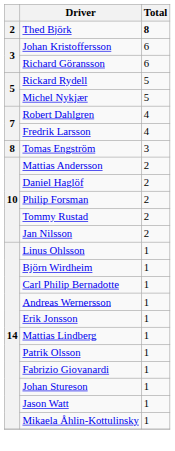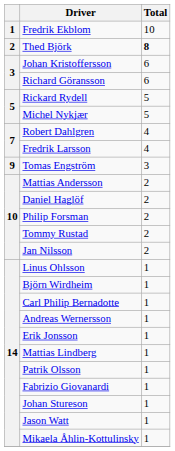 <table class="wikitable" style="font-size:100%;">
 <tr>
 <th></th>
 <th>Driver</th>
 <th>Total</th>
+</tr>
+<tr>
+<th>1</th>
+<td> <a href='#'>Fredrik Ekblom</a></td>
+<td>10</td>
 </tr>
 <tr>
 <th>2</th>
 <td> <a href='#'>Thed Björk</a></td>
 <td><strong>8</strong></td>
 </tr>
 <tr>
 <th rowspan="2">3</th>
 <td> <a href='#'>Johan Kristoffersson</a></td>
 <td>6</td>
 </tr>
 <tr>
 <td> <a href='#'>Richard Göransson</a></td>
 <td>6</td>
 </tr>
 <tr>
 <th rowspan="2">5</th>
 <td> <a href='#'>Rickard Rydell</a></td>
 <td>5</td>
 </tr>
 <tr>
 <td> <a href='#'>Michel Nykjær</a></td>
 <td>5</td>
 </tr>
 <tr>
 <th rowspan="2">7</th>
 <td> <a href='#'>Robert Dahlgren</a></td>
 <td>4</td>
 </tr>
 <tr>
 <td> <a href='#'>Fredrik Larsson</a></td>
 <td>4</td>
 </tr>
 <tr>
-<th>8</th>
+<th>9</th>
 <td> <a href='#'>Tomas Engström</a></td>
 <td>3</td>
 </tr>
 <tr>
 <th rowspan="5">10</th>
 <td> <a href='#'>Mattias Andersson</a></td>
 <td>2</td>
 </tr>
 <tr>
 <td> <a href='#'>Daniel Haglöf</a></td>
 <td>2</td>
 </tr>
 <tr>
 <td> <a href='#'>Philip Forsman</a></td>
 <td>2</td>
 </tr>
 <tr>
 <td> <a href='#'>Tommy Rustad</a></td>
 <td>2</td>
 </tr>
 <tr>
 <td> <a href='#'>Jan Nilsson</a></td>
 <td>2</td>
 </tr>
 <tr>
 <th rowspan="11">14</th>
 <td> <a href='#'>Linus Ohlsson</a></td>
 <td>1</td>
 </tr>
 <tr>
 <td> <a href='#'>Björn Wirdheim</a></td>
 <td>1</td>
 </tr>
 <tr>
 <td> <a href='#'>Carl Philip Bernadotte</a></td>
 <td>1</td>
 </tr>
 <tr>
 <td> <a href='#'>Andreas Wernersson</a></td>
 <td>1</td>
 </tr>
 <tr>
 <td> <a href='#'>Erik Jonsson</a></td>
 <td>1</td>
 </tr>
 <tr>
 <td> <a href='#'>Mattias Lindberg</a></td>
 <td>1</td>
 </tr>
 <tr>
 <td> <a href='#'>Patrik Olsson</a></td>
 <td>1</td>
 </tr>
 <tr>
 <td> <a href='#'>Fabrizio Giovanardi</a></td>
 <td>1</td>
 </tr>
 <tr>
 <td> <a href='#'>Johan Stureson</a></td>
 <td>1</td>
 </tr>
 <tr>
 <td> <a href='#'>Jason Watt</a></td>
 <td>1</td>
 </tr>
 <tr>
 <td> <a href='#'>Mikaela Åhlin-Kottulinsky</a></td>
 <td>1</td>
 </tr>
 <tr>
 </tr>
 </table>
